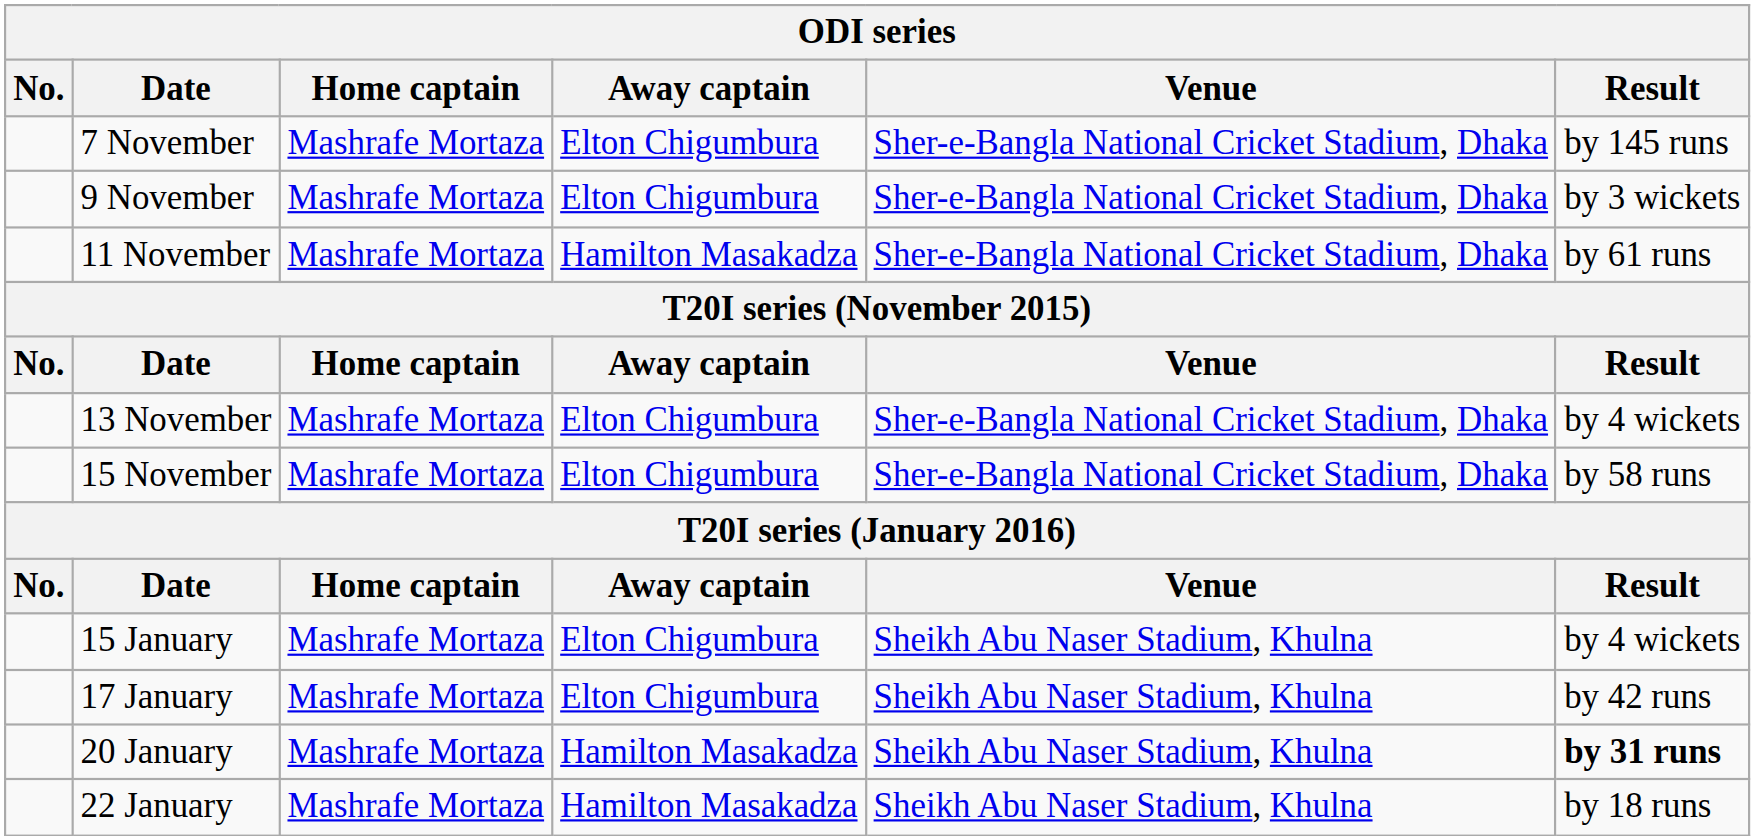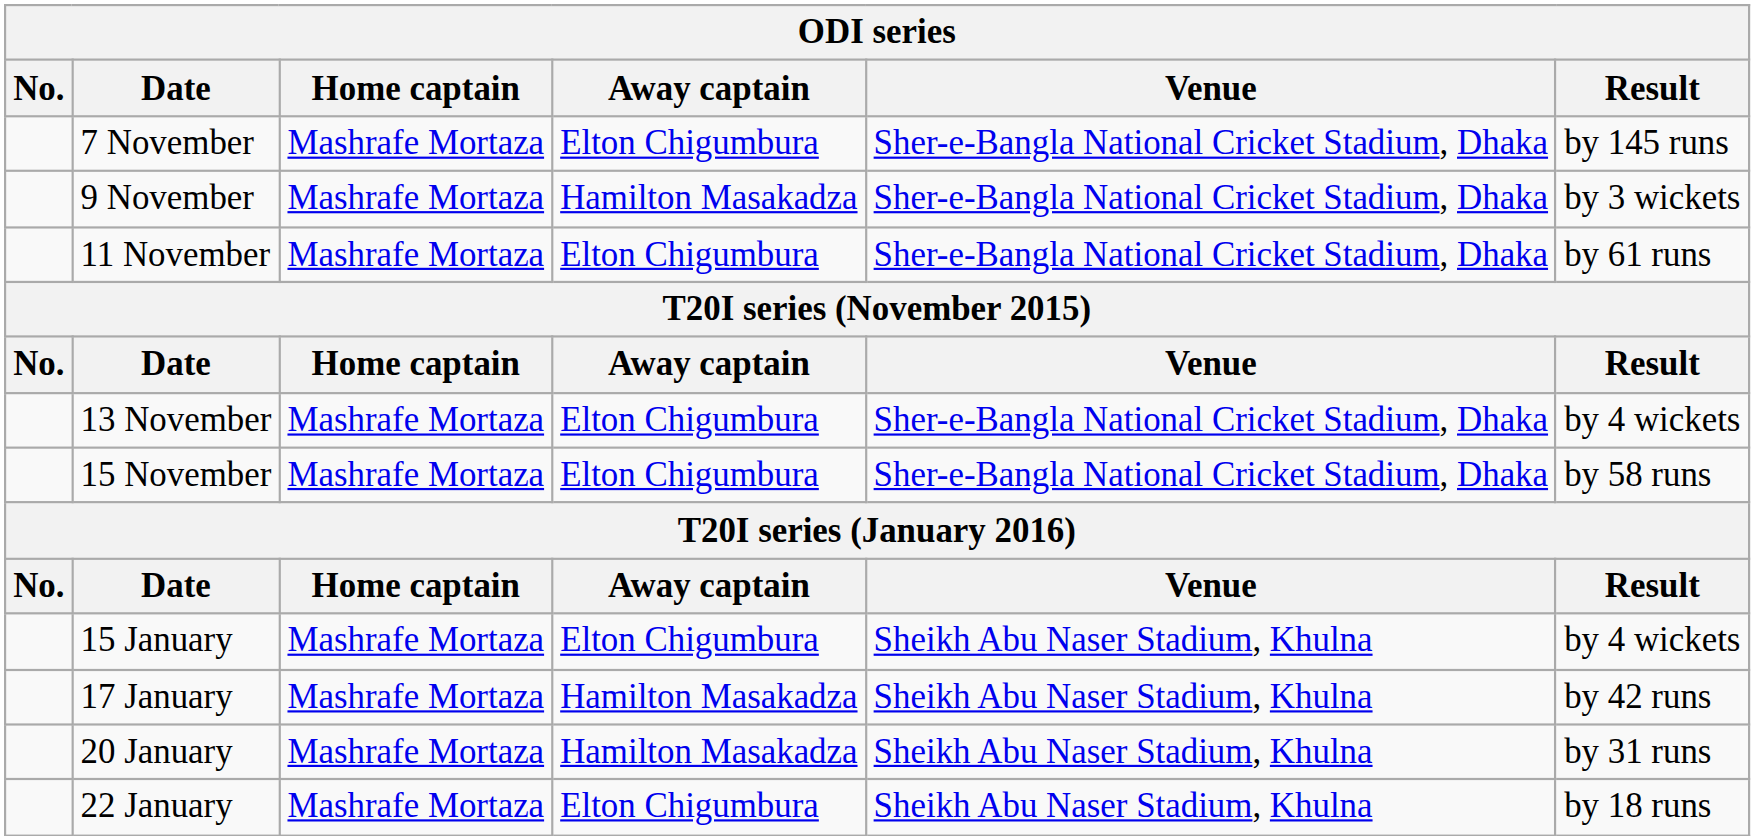 <table class="wikitable">
 <tr>
 <th colspan="9">ODI series</th>
 </tr>
 <tr>
 <th>No.</th>
 <th>Date</th>
 <th>Home captain</th>
 <th>Away captain</th>
 <th>Venue</th>
 <th>Result</th>
 </tr>
 <tr>
 <td></td>
 <td>7 November</td>
 <td><a href='#'>Mashrafe Mortaza</a></td>
 <td><a href='#'>Elton Chigumbura</a></td>
 <td><a href='#'>Sher-e-Bangla National Cricket Stadium</a>, <a href='#'>Dhaka</a></td>
 <td> by 145 runs</td>
 </tr>
 <tr>
 <td></td>
 <td>9 November</td>
 <td><a href='#'>Mashrafe Mortaza</a></td>
-<td><a href='#'>Elton Chigumbura</a></td>
+<td><a href='#'>Hamilton Masakadza</a></td>
 <td><a href='#'>Sher-e-Bangla National Cricket Stadium</a>, <a href='#'>Dhaka</a></td>
 <td> by 3 wickets</td>
 </tr>
 <tr>
 <td></td>
 <td>11 November</td>
 <td><a href='#'>Mashrafe Mortaza</a></td>
-<td><a href='#'>Hamilton Masakadza</a></td>
+<td><a href='#'>Elton Chigumbura</a></td>
 <td><a href='#'>Sher-e-Bangla National Cricket Stadium</a>, <a href='#'>Dhaka</a></td>
 <td> by 61 runs</td>
 </tr>
 <tr>
 <th colspan="9">T20I series (November 2015)</th>
 </tr>
 <tr>
 <th>No.</th>
 <th>Date</th>
 <th>Home captain</th>
 <th>Away captain</th>
 <th>Venue</th>
 <th>Result</th>
 </tr>
 <tr>
 <td></td>
 <td>13 November</td>
 <td><a href='#'>Mashrafe Mortaza</a></td>
 <td><a href='#'>Elton Chigumbura</a></td>
 <td><a href='#'>Sher-e-Bangla National Cricket Stadium</a>, <a href='#'>Dhaka</a></td>
 <td> by 4 wickets</td>
 </tr>
 <tr>
 <td></td>
 <td>15 November</td>
 <td><a href='#'>Mashrafe Mortaza</a></td>
 <td><a href='#'>Elton Chigumbura</a></td>
 <td><a href='#'>Sher-e-Bangla National Cricket Stadium</a>, <a href='#'>Dhaka</a></td>
 <td> by 58 runs</td>
 </tr>
 <tr>
 <th colspan="9">T20I series (January 2016)</th>
 </tr>
 <tr>
 <th>No.</th>
 <th>Date</th>
 <th>Home captain</th>
 <th>Away captain</th>
 <th>Venue</th>
 <th>Result</th>
 </tr>
 <tr>
 <td></td>
 <td>15 January</td>
 <td><a href='#'>Mashrafe Mortaza</a></td>
 <td><a href='#'>Elton Chigumbura</a></td>
 <td><a href='#'>Sheikh Abu Naser Stadium</a>, <a href='#'>Khulna</a></td>
 <td> by 4 wickets</td>
 </tr>
 <tr>
 <td></td>
 <td>17 January</td>
 <td><a href='#'>Mashrafe Mortaza</a></td>
-<td><a href='#'>Elton Chigumbura</a></td>
+<td><a href='#'>Hamilton Masakadza</a></td>
 <td><a href='#'>Sheikh Abu Naser Stadium</a>, <a href='#'>Khulna</a></td>
 <td> by 42 runs</td>
 </tr>
 <tr>
 <td></td>
 <td>20 January</td>
 <td><a href='#'>Mashrafe Mortaza</a></td>
 <td><a href='#'>Hamilton Masakadza</a></td>
 <td><a href='#'>Sheikh Abu Naser Stadium</a>, <a href='#'>Khulna</a></td>
-<td><strong> by 31 runs</strong></td>
+<td> by 31 runs</td>
 </tr>
 <tr>
 <td></td>
 <td>22 January</td>
 <td><a href='#'>Mashrafe Mortaza</a></td>
-<td><a href='#'>Hamilton Masakadza</a></td>
+<td><a href='#'>Elton Chigumbura</a></td>
 <td><a href='#'>Sheikh Abu Naser Stadium</a>, <a href='#'>Khulna</a></td>
 <td> by 18 runs</td>
 </tr>
 </table>
